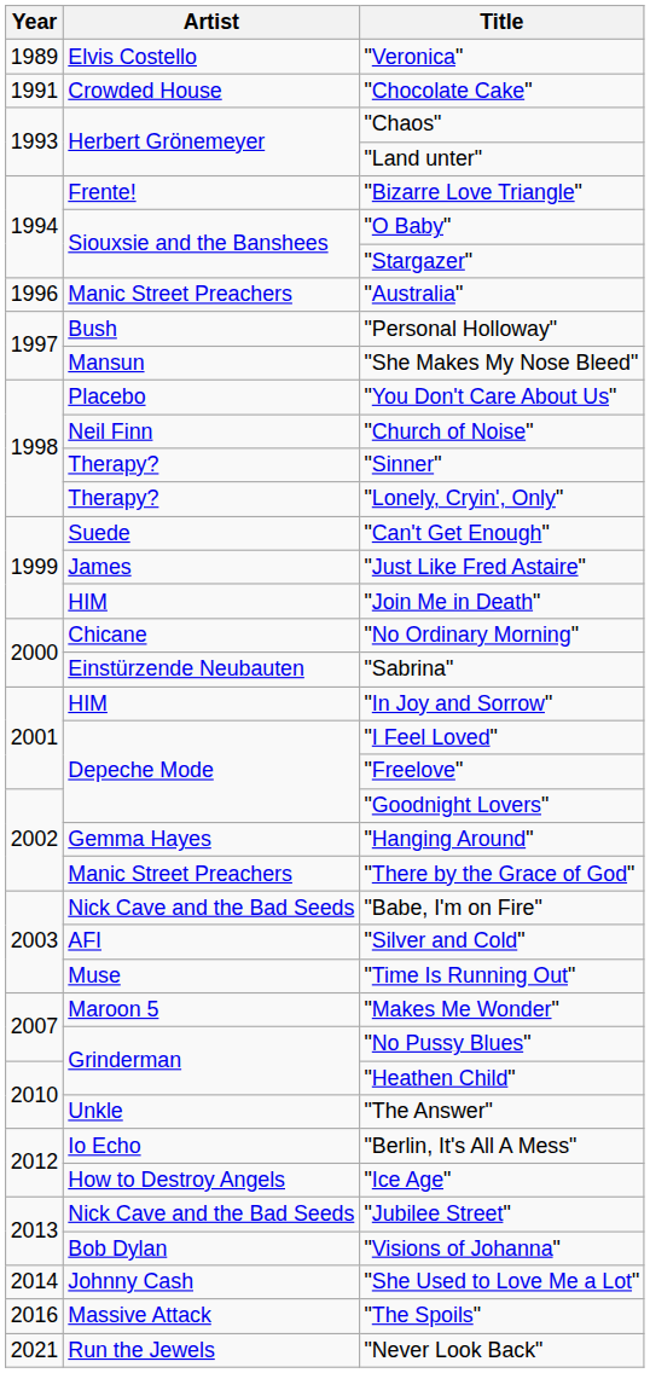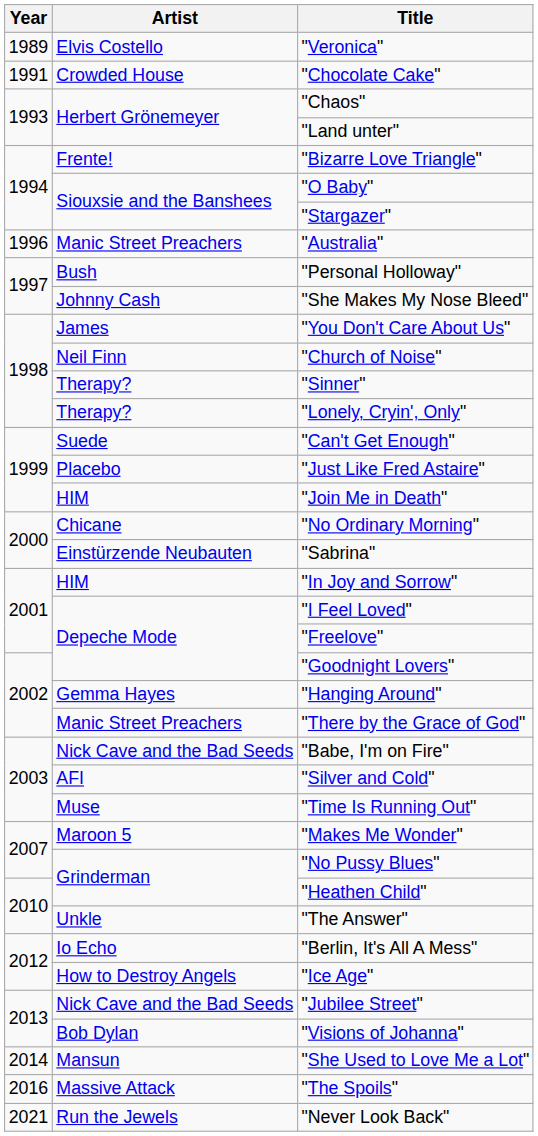 <table class = "wikitable">
 <tr>
 <th>Year</th>
 <th>Artist</th>
 <th>Title</th>
 </tr>
 <tr>
 <td>1989</td>
 <td><a href='#'>Elvis Costello</a></td>
 <td>"<a href='#'>Veronica</a>"</td>
 </tr>
 <tr>
 <td>1991</td>
 <td><a href='#'>Crowded House</a></td>
 <td>"<a href='#'>Chocolate Cake</a>"</td>
 </tr>
 <tr>
 <td rowspan=2>1993</td>
 <td rowspan=2><a href='#'>Herbert Grönemeyer</a></td>
 <td>"Chaos"</td>
 </tr>
 <tr>
 <td>"Land unter"</td>
 </tr>
 <tr>
 <td rowspan=3>1994</td>
 <td><a href='#'>Frente!</a></td>
 <td>"<a href='#'>Bizarre Love Triangle</a>"</td>
 </tr>
 <tr>
 <td rowspan=2><a href='#'>Siouxsie and the Banshees</a></td>
 <td>"<a href='#'>O Baby</a>"</td>
 </tr>
 <tr>
 <td>"<a href='#'>Stargazer</a>"</td>
 </tr>
 <tr>
 <td>1996</td>
 <td><a href='#'>Manic Street Preachers</a></td>
 <td>"<a href='#'>Australia</a>"</td>
 </tr>
 <tr>
 <td rowspan=2>1997</td>
 <td><a href='#'>Bush</a></td>
 <td>"Personal Holloway"</td>
 </tr>
 <tr>
-<td><a href='#'>Mansun</a></td>
+<td><a href='#'>Johnny Cash</a></td>
 <td>"She Makes My Nose Bleed"</td>
 </tr>
 <tr>
 <td rowspan=4>1998</td>
-<td><a href='#'>Placebo</a></td>
+<td><a href='#'>James</a></td>
 <td>"<a href='#'>You Don't Care About Us</a>"</td>
 </tr>
 <tr>
 <td><a href='#'>Neil Finn</a></td>
 <td>"<a href='#'>Church of Noise</a>"</td>
 </tr>
 <tr>
 <td><a href='#'>Therapy?</a></td>
 <td>"<a href='#'>Sinner</a>"</td>
 </tr>
 <tr>
 <td><a href='#'>Therapy?</a></td>
 <td>"<a href='#'>Lonely, Cryin', Only</a>"</td>
 </tr>
 <tr>
 <td rowspan=3>1999</td>
 <td><a href='#'>Suede</a></td>
 <td>"<a href='#'>Can't Get Enough</a>"</td>
 </tr>
 <tr>
-<td><a href='#'>James</a></td>
+<td><a href='#'>Placebo</a></td>
 <td>"<a href='#'>Just Like Fred Astaire</a>"</td>
 </tr>
 <tr>
 <td><a href='#'>HIM</a></td>
 <td>"<a href='#'>Join Me in Death</a>"</td>
 </tr>
 <tr>
 <td rowspan=2>2000</td>
 <td><a href='#'>Chicane</a></td>
 <td>"<a href='#'>No Ordinary Morning</a>"</td>
 </tr>
 <tr>
 <td><a href='#'>Einstürzende Neubauten</a></td>
 <td>"Sabrina"</td>
 </tr>
 <tr>
 <td rowspan=3>2001</td>
 <td><a href='#'>HIM</a></td>
 <td>"<a href='#'>In Joy and Sorrow</a>"</td>
 </tr>
 <tr>
 <td rowspan=3><a href='#'>Depeche Mode</a></td>
 <td>"<a href='#'>I Feel Loved</a>"</td>
 </tr>
 <tr>
 <td>"<a href='#'>Freelove</a>"</td>
 </tr>
 <tr>
 <td rowspan=3>2002</td>
 <td>"<a href='#'>Goodnight Lovers</a>"</td>
 </tr>
 <tr>
 <td><a href='#'>Gemma Hayes</a></td>
 <td>"<a href='#'>Hanging Around</a>"</td>
 </tr>
 <tr>
 <td><a href='#'>Manic Street Preachers</a></td>
 <td>"<a href='#'>There by the Grace of God</a>"</td>
 </tr>
 <tr>
 <td rowspan=3>2003</td>
 <td><a href='#'>Nick Cave and the Bad Seeds</a></td>
 <td>"Babe, I'm on Fire"</td>
 </tr>
 <tr>
 <td><a href='#'>AFI</a></td>
 <td>"<a href='#'>Silver and Cold</a>"</td>
 </tr>
 <tr>
 <td><a href='#'>Muse</a></td>
 <td>"<a href='#'>Time Is Running Out</a>"</td>
 </tr>
 <tr>
 <td rowspan=2>2007</td>
 <td><a href='#'>Maroon 5</a></td>
 <td>"<a href='#'>Makes Me Wonder</a>"</td>
 </tr>
 <tr>
 <td rowspan=2><a href='#'>Grinderman</a></td>
 <td>"<a href='#'>No Pussy Blues</a>"</td>
 </tr>
 <tr>
 <td rowspan=2>2010</td>
 <td>"<a href='#'>Heathen Child</a>"</td>
 </tr>
 <tr>
 <td><a href='#'>Unkle</a></td>
 <td>"The Answer"</td>
 </tr>
 <tr>
 <td rowspan=2>2012</td>
 <td><a href='#'>Io Echo</a></td>
 <td>"Berlin, It's All A Mess"</td>
 </tr>
 <tr>
 <td><a href='#'>How to Destroy Angels</a></td>
 <td>"<a href='#'>Ice Age</a>"</td>
 </tr>
 <tr>
 <td rowspan=2>2013</td>
 <td><a href='#'>Nick Cave and the Bad Seeds</a></td>
 <td>"<a href='#'>Jubilee Street</a>"</td>
 </tr>
 <tr>
 <td><a href='#'>Bob Dylan</a></td>
 <td>"<a href='#'>Visions of Johanna</a>"</td>
 </tr>
 <tr>
 <td>2014</td>
-<td><a href='#'>Johnny Cash</a></td>
+<td><a href='#'>Mansun</a></td>
 <td>"<a href='#'>She Used to Love Me a Lot</a>"</td>
 </tr>
 <tr>
 <td>2016</td>
 <td><a href='#'>Massive Attack</a></td>
 <td>"<a href='#'>The Spoils</a>"</td>
 </tr>
 <tr>
 <td>2021</td>
 <td><a href='#'>Run the Jewels</a></td>
 <td>"Never Look Back"</td>
 </tr>
 </table>
